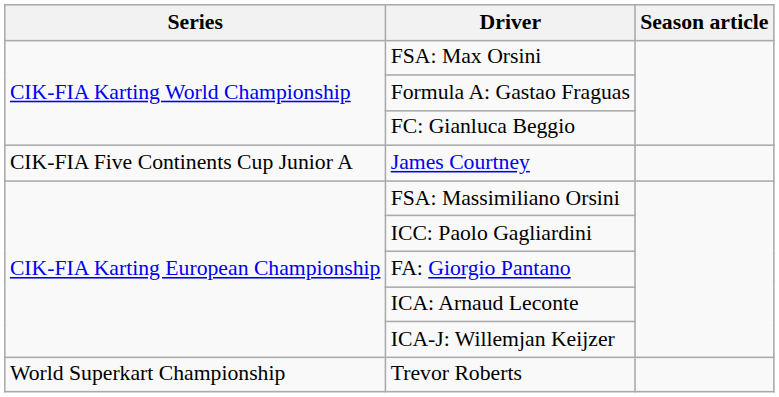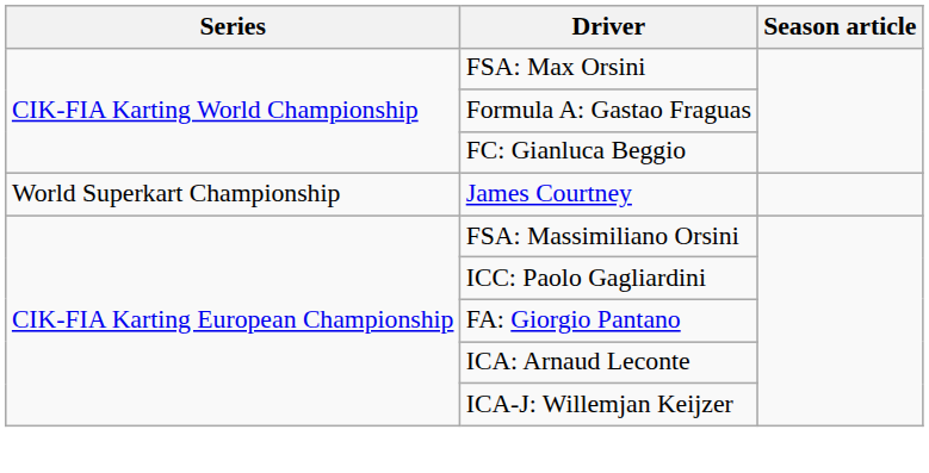 <table class="wikitable" style="font-size: 87%;">
 <tr>
 <th>Series</th>
 <th>Driver</th>
 <th>Season article</th>
 </tr>
 <tr>
 <td rowspan=3><a href='#'>CIK-FIA Karting World Championship</a></td>
 <td>FSA:  Max Orsini</td>
 <td rowspan=3></td>
 </tr>
 <tr>
 <td>Formula A:  Gastao Fraguas</td>
 </tr>
 <tr>
 <td>FC:  Gianluca Beggio</td>
 </tr>
 <tr>
-<td>CIK-FIA Five Continents Cup Junior A</td>
+<td>World Superkart Championship</td>
 <td> <a href='#'>James Courtney</a></td>
 <td></td>
 </tr>
 <tr>
 <td rowspan=5><a href='#'>CIK-FIA Karting European Championship</a></td>
 <td>FSA:  Massimiliano Orsini</td>
 <td rowspan=5></td>
 </tr>
 <tr>
 <td>ICC:  Paolo Gagliardini</td>
 </tr>
 <tr>
 <td>FA:  <a href='#'>Giorgio Pantano</a></td>
 </tr>
 <tr>
 <td>ICA:  Arnaud Leconte</td>
 </tr>
 <tr>
 <td>ICA-J:  Willemjan Keijzer</td>
 </tr>
-<tr>
-<td>World Superkart Championship</td>
-<td> Trevor Roberts</td>
-<td></td>
-</tr>
 </table>
